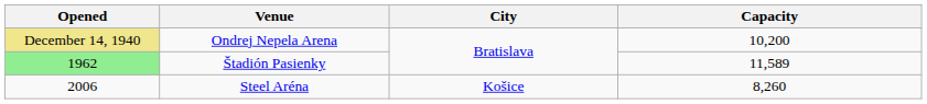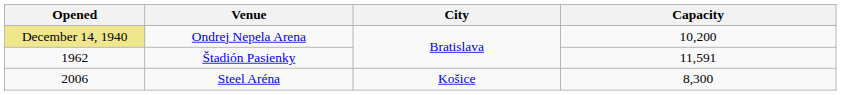 <table class="sortable wikitable" style="text-align:center;">
 <tr>
 <th scope="col" style="width:10em;">Opened</th>
 <th scope="col" style="width:15em;">Venue</th>
 <th scope="col" style="width:15em;">City</th>
 <th scope="col" style="width:20em;">Capacity</th>
 </tr>
 <tr>
 <td style="background: khaki;">December 14, 1940</td>
 <td><a href='#'>Ondrej Nepela Arena</a></td>
 <td rowspan="2"><a href='#'>Bratislava</a></td>
 <td>10,200</td>
 </tr>
 <tr>
-<td style="background: lightgreen;">1962</td>
+<td>1962</td>
 <td><a href='#'>Štadión Pasienky</a></td>
-<td>11,589</td>
+<td>11,591</td>
 </tr>
 <tr>
 <td>2006</td>
 <td><a href='#'>Steel Aréna</a></td>
 <td><a href='#'>Košice</a></td>
-<td>8,260</td>
+<td>8,300</td>
 </tr>
 </table>
